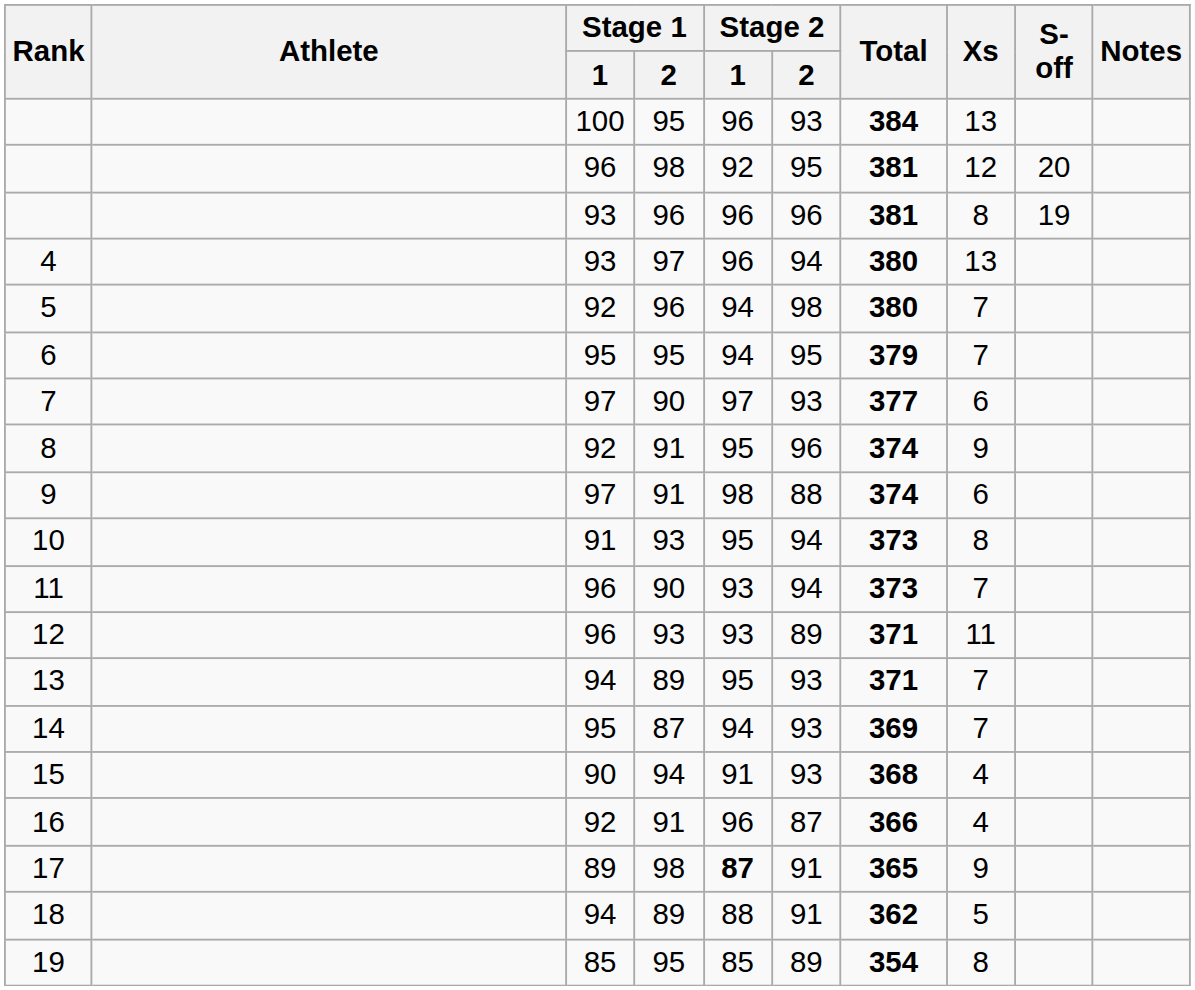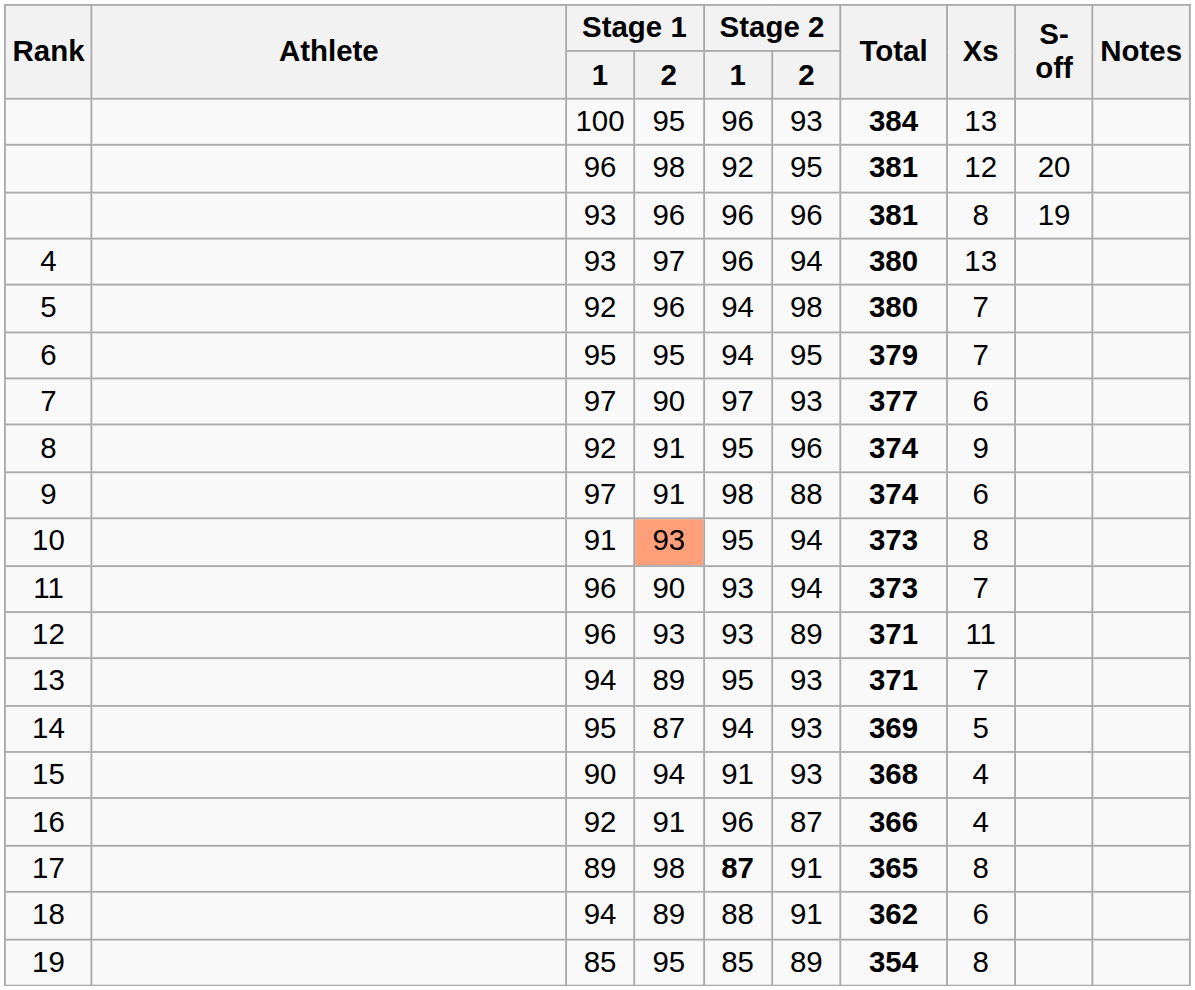 <table class="wikitable" style="text-align:center">
 <tr>
 <th rowspan=2 width=40>Rank</th>
 <th rowspan=2 width=250>Athlete</th>
 <th colspan=2>Stage 1</th>
 <th colspan=2>Stage 2</th>
 <th rowspan=2 width=50>Total</th>
 <th rowspan=2 width=30>Xs</th>
 <th rowspan=2 width=35>S-off</th>
 <th rowspan=2 width=45>Notes</th>
 </tr>
 <tr>
 <th width=30>1</th>
 <th width=30>2</th>
 <th width=30>1</th>
 <th width=30>2</th>
 </tr>
 <tr>
 <td></td>
 <td align=left></td>
 <td>100</td>
 <td>95</td>
 <td>96</td>
 <td>93</td>
 <td><strong>384</strong></td>
 <td>13</td>
 <td></td>
 <td></td>
 </tr>
 <tr>
 <td></td>
 <td align=left></td>
 <td>96</td>
 <td>98</td>
 <td>92</td>
 <td>95</td>
 <td><strong>381</strong></td>
 <td>12</td>
 <td>20</td>
 <td></td>
 </tr>
 <tr>
 <td></td>
 <td align=left></td>
 <td>93</td>
 <td>96</td>
 <td>96</td>
 <td>96</td>
 <td><strong>381</strong></td>
 <td>8</td>
 <td>19</td>
 <td></td>
 </tr>
 <tr>
 <td>4</td>
 <td align=left></td>
 <td>93</td>
 <td>97</td>
 <td>96</td>
 <td>94</td>
 <td><strong>380</strong></td>
 <td>13</td>
 <td></td>
 <td></td>
 </tr>
 <tr>
 <td>5</td>
 <td align=left></td>
 <td>92</td>
 <td>96</td>
 <td>94</td>
 <td>98</td>
 <td><strong>380</strong></td>
 <td>7</td>
 <td></td>
 <td></td>
 </tr>
 <tr>
 <td>6</td>
 <td align=left></td>
 <td>95</td>
 <td>95</td>
 <td>94</td>
 <td>95</td>
 <td><strong>379</strong></td>
 <td>7</td>
 <td></td>
 <td></td>
 </tr>
 <tr>
 <td>7</td>
 <td align=left></td>
 <td>97</td>
 <td>90</td>
 <td>97</td>
 <td>93</td>
 <td><strong>377</strong></td>
 <td>6</td>
 <td></td>
 <td></td>
 </tr>
 <tr>
 <td>8</td>
 <td align=left></td>
 <td>92</td>
 <td>91</td>
 <td>95</td>
 <td>96</td>
 <td><strong>374</strong></td>
 <td>9</td>
 <td></td>
 <td></td>
 </tr>
 <tr>
 <td>9</td>
 <td align=left></td>
 <td>97</td>
 <td>91</td>
 <td>98</td>
 <td>88</td>
 <td><strong>374</strong></td>
 <td>6</td>
 <td></td>
 <td></td>
 </tr>
 <tr>
 <td>10</td>
 <td align=left></td>
 <td>91</td>
-<td>93</td>
+<td style="background: lightsalmon;">93</td>
 <td>95</td>
 <td>94</td>
 <td><strong>373</strong></td>
 <td>8</td>
 <td></td>
 <td></td>
 </tr>
 <tr>
 <td>11</td>
 <td align=left></td>
 <td>96</td>
 <td>90</td>
 <td>93</td>
 <td>94</td>
 <td><strong>373</strong></td>
 <td>7</td>
 <td></td>
 <td></td>
 </tr>
 <tr>
 <td>12</td>
 <td align=left></td>
 <td>96</td>
 <td>93</td>
 <td>93</td>
 <td>89</td>
 <td><strong>371</strong></td>
 <td>11</td>
 <td></td>
 <td></td>
 </tr>
 <tr>
 <td>13</td>
 <td align=left></td>
 <td>94</td>
 <td>89</td>
 <td>95</td>
 <td>93</td>
 <td><strong>371</strong></td>
 <td>7</td>
 <td></td>
 <td></td>
 </tr>
 <tr>
 <td>14</td>
 <td align=left></td>
 <td>95</td>
 <td>87</td>
 <td>94</td>
 <td>93</td>
 <td><strong>369</strong></td>
-<td>7</td>
+<td>5</td>
 <td></td>
 <td></td>
 </tr>
 <tr>
 <td>15</td>
 <td align=left></td>
 <td>90</td>
 <td>94</td>
 <td>91</td>
 <td>93</td>
 <td><strong>368</strong></td>
 <td>4</td>
 <td></td>
 <td></td>
 </tr>
 <tr>
 <td>16</td>
 <td align=left></td>
 <td>92</td>
 <td>91</td>
 <td>96</td>
 <td>87</td>
 <td><strong>366</strong></td>
 <td>4</td>
 <td></td>
 <td></td>
 </tr>
 <tr>
 <td>17</td>
 <td align=left></td>
 <td>89</td>
 <td>98</td>
 <td><strong>87</strong></td>
 <td>91</td>
 <td><strong>365</strong></td>
-<td>9</td>
+<td>8</td>
 <td></td>
 <td></td>
 </tr>
 <tr>
 <td>18</td>
 <td align=left></td>
 <td>94</td>
 <td>89</td>
 <td>88</td>
 <td>91</td>
 <td><strong>362</strong></td>
-<td>5</td>
+<td>6</td>
 <td></td>
 <td></td>
 </tr>
 <tr>
 <td>19</td>
 <td align=left></td>
 <td>85</td>
 <td>95</td>
 <td>85</td>
 <td>89</td>
 <td><strong>354</strong></td>
 <td>8</td>
 <td></td>
 <td></td>
 </tr>
 </table>
